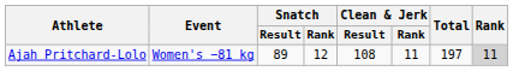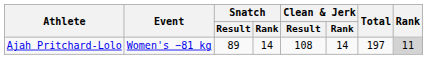 <table class="wikitable" style="font-size:90%">
 <tr>
 <th rowspan="2">Athlete</th>
 <th rowspan="2">Event</th>
 <th colspan="2">Snatch</th>
 <th colspan="2">Clean & Jerk</th>
 <th rowspan="2">Total</th>
 <th rowspan="2">Rank</th>
 </tr>
 <tr style="font-size:95%">
 <th>Result</th>
 <th>Rank</th>
 <th>Result</th>
 <th>Rank</th>
 </tr>
 <tr align=center>
 <td align=left><a href='#'>Ajah Pritchard-Lolo</a></td>
 <td align=left><a href='#'>Women's −81 kg</a></td>
 <td>89</td>
-<td>12</td>
+<td>14</td>
 <td>108</td>
-<td>11</td>
+<td>14</td>
 <td>197</td>
 <td style="background: lightgrey;">11</td>
 </tr>
 </table>
